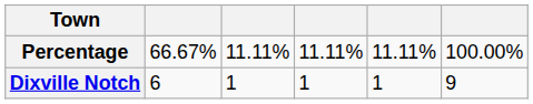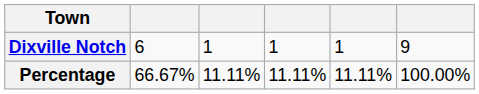 <table class="wikitable sortable" style=margin:auto;margin:auto>
 <tr valign=bottom>
 <th>Town</th>
 <th></th>
 <th></th>
 <th></th>
 <th></th>
 <th></th>
 </tr>
 <tr>
+<th><a href='#'>Dixville Notch</a></th>
+<td>6</td>
+<td>1</td>
+<td>1</td>
+<td>1</td>
+<td>9</td>
+</tr>
+<tr>
 <th>Percentage</th>
 <td>66.67%</td>
 <td>11.11%</td>
 <td>11.11%</td>
 <td>11.11%</td>
 <td>100.00%</td>
 </tr>
-<tr>
-<th><a href='#'>Dixville Notch</a></th>
-<td>6</td>
-<td>1</td>
-<td>1</td>
-<td>1</td>
-<td>9</td>
-</tr>
 </table>
